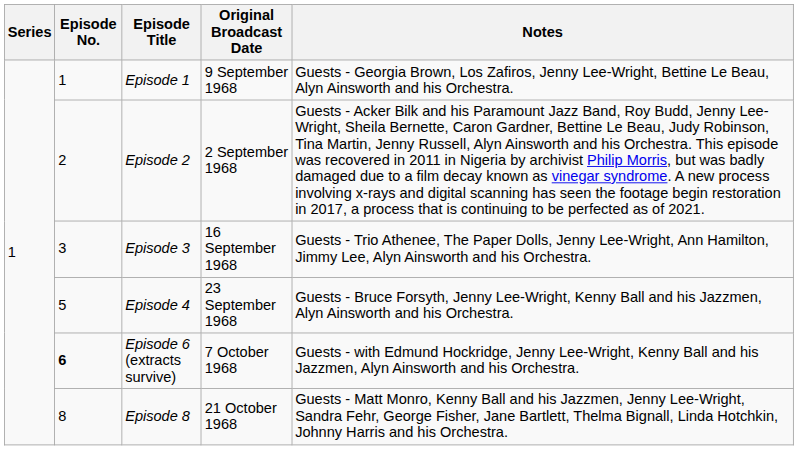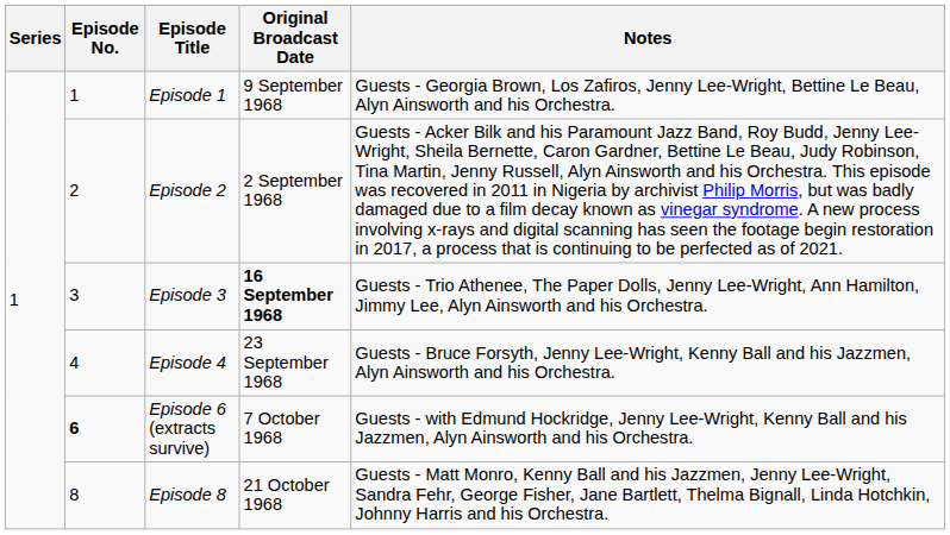 <table class="wikitable">
 <tr>
 <th>Series</th>
 <th>Episode No.</th>
 <th>Episode Title</th>
 <th>Original Broadcast Date</th>
 <th>Notes</th>
 </tr>
 <tr>
 <td rowspan="7">1</td>
 <td>1</td>
 <td><em> Episode 1</em></td>
 <td>9 September 1968</td>
 <td>Guests - Georgia Brown, Los Zafiros, Jenny Lee-Wright, Bettine Le Beau, Alyn Ainsworth and his Orchestra.</td>
 </tr>
 <tr>
 <td>2</td>
 <td><em> Episode 2</em></td>
 <td>2 September 1968</td>
 <td>Guests - Acker Bilk and his Paramount Jazz Band, Roy Budd, Jenny Lee-Wright, Sheila Bernette, Caron Gardner, Bettine Le Beau, Judy Robinson, Tina Martin, Jenny Russell, Alyn Ainsworth and his Orchestra. This episode was recovered in 2011 in Nigeria by archivist <a href='#'>Philip Morris</a>, but was badly damaged due to a film decay known as <a href='#'>vinegar syndrome</a>. A new process involving x-rays and digital scanning has seen the footage begin restoration in 2017, a process that is continuing to be perfected as of 2021.</td>
 </tr>
 <tr>
 <td>3</td>
 <td><em> Episode 3</em></td>
-<td>16 September 1968</td>
+<td><strong>16 September 1968</strong></td>
 <td>Guests - Trio Athenee, The Paper Dolls, Jenny Lee-Wright, Ann Hamilton, Jimmy Lee, Alyn Ainsworth and his Orchestra.</td>
 </tr>
 <tr>
-<td>5</td>
+<td>4</td>
 <td><em> Episode 4</em></td>
 <td>23 September 1968</td>
 <td>Guests -  Bruce Forsyth, Jenny Lee-Wright, Kenny Ball and his Jazzmen, Alyn Ainsworth and his Orchestra.</td>
 </tr>
 <tr>
 <td><strong>6</strong></td>
 <td><em> Episode 6</em> (extracts survive)</td>
 <td>7 October 1968</td>
 <td>Guests - with Edmund Hockridge, Jenny Lee-Wright, Kenny Ball and his Jazzmen, Alyn Ainsworth and his Orchestra.</td>
 </tr>
 <tr>
 <td>8</td>
 <td><em> Episode 8</em></td>
 <td>21 October 1968</td>
 <td>Guests - Matt Monro, Kenny Ball and his Jazzmen, Jenny Lee-Wright, Sandra Fehr, George Fisher, Jane Bartlett, Thelma Bignall, Linda Hotchkin, Johnny Harris and his Orchestra.</td>
 </tr>
 </table>
